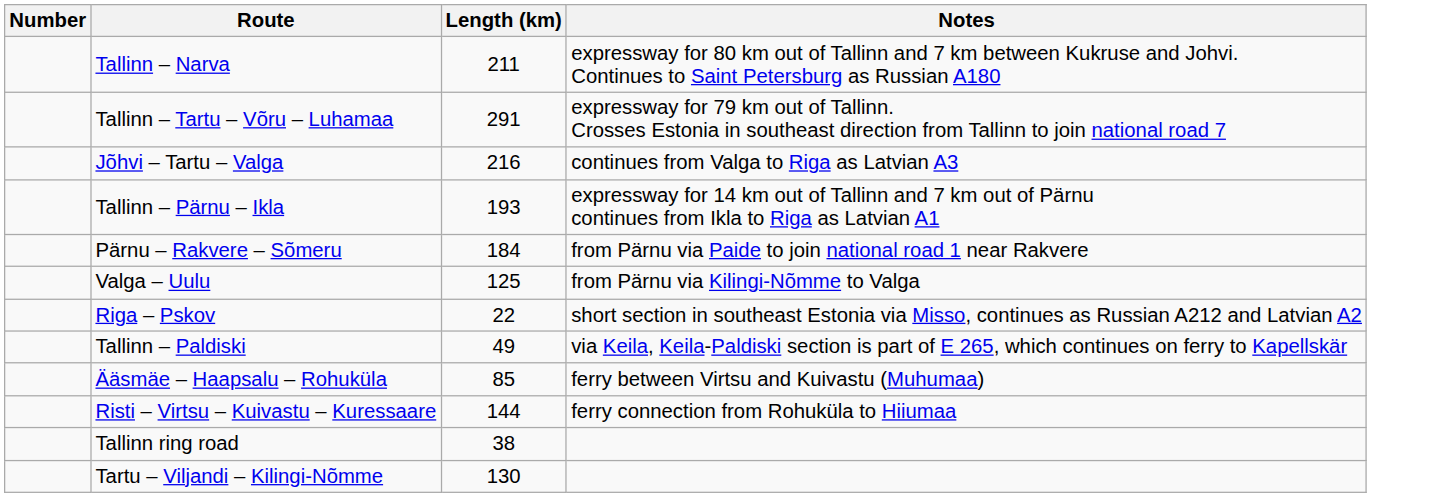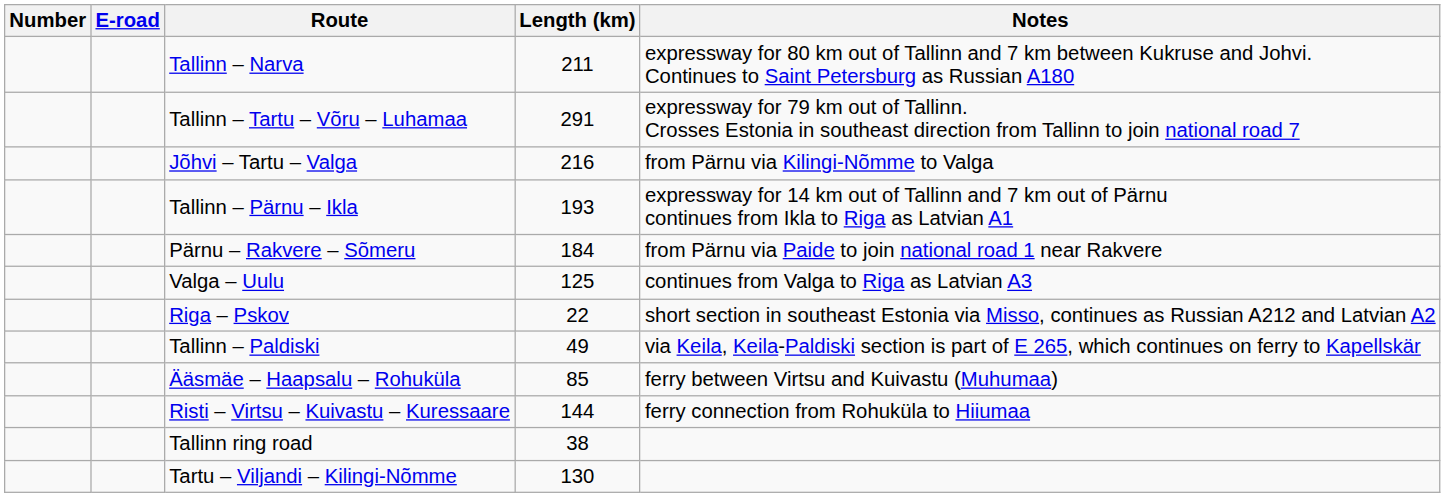 <table class="wikitable sortable">
 <tr>
 <th>Number</th>
+<th><a href='#'>E-road</a></th>
 <th class="unsortable">Route</th>
 <th>Length (km)</th>
 <th class="unsortable">Notes</th>
 </tr>
 <tr>
+<td></td>
 <td></td>
 <td><a href='#'>Tallinn</a> – <a href='#'>Narva</a></td>
 <td style="text-align:center;">211</td>
 <td>expressway for 80 km out of Tallinn and 7 km between Kukruse and Johvi. <br>Continues to <a href='#'>Saint Petersburg</a> as Russian <a href='#'>A180</a></td>
 </tr>
 <tr>
 <td></td>
+<td></td>
 <td>Tallinn – <a href='#'>Tartu</a> – <a href='#'>Võru</a> – <a href='#'>Luhamaa</a></td>
 <td style="text-align:center;">291</td>
 <td>expressway for 79 km out of Tallinn.<br> Crosses Estonia in southeast direction from Tallinn to join <a href='#'>national road 7</a></td>
 </tr>
 <tr>
 <td></td>
+<td></td>
 <td><a href='#'>Jõhvi</a> – Tartu – <a href='#'>Valga</a></td>
 <td style="text-align:center;">216</td>
-<td>continues from Valga to <a href='#'>Riga</a> as Latvian <a href='#'>A3</a></td>
+<td>from Pärnu via <a href='#'>Kilingi-Nõmme</a> to Valga</td>
 </tr>
 <tr>
+<td></td>
 <td></td>
 <td>Tallinn – <a href='#'>Pärnu</a> – <a href='#'>Ikla</a></td>
 <td style="text-align:center;">193</td>
 <td>expressway for 14 km out of Tallinn and 7 km out of Pärnu <br>continues from Ikla to <a href='#'>Riga</a> as Latvian <a href='#'>A1</a></td>
 </tr>
 <tr>
 <td></td>
+<td></td>
 <td>Pärnu – <a href='#'>Rakvere</a> – <a href='#'>Sõmeru</a></td>
 <td style="text-align:center;">184</td>
 <td>from Pärnu via <a href='#'>Paide</a> to join <a href='#'>national road 1</a> near Rakvere</td>
 </tr>
 <tr>
 <td></td>
+<td></td>
 <td>Valga – <a href='#'>Uulu</a></td>
 <td style="text-align:center;">125</td>
-<td>from Pärnu via <a href='#'>Kilingi-Nõmme</a> to Valga</td>
+<td>continues from Valga to <a href='#'>Riga</a> as Latvian <a href='#'>A3</a></td>
 </tr>
 <tr>
+<td></td>
 <td></td>
 <td><a href='#'>Riga</a> – <a href='#'>Pskov</a></td>
 <td style="text-align:center;">22</td>
 <td>short section in southeast Estonia via <a href='#'>Misso</a>, continues as Russian A212 and Latvian <a href='#'>A2</a></td>
 </tr>
 <tr>
 <td></td>
+<td></td>
 <td>Tallinn – <a href='#'>Paldiski</a></td>
 <td style="text-align:center;">49</td>
 <td>via <a href='#'>Keila</a>, <a href='#'>Keila</a>-<a href='#'>Paldiski</a> section is part of <a href='#'>E 265</a>, which continues on ferry to <a href='#'>Kapellskär</a></td>
 </tr>
 <tr>
+<td></td>
 <td></td>
 <td><a href='#'>Ääsmäe</a> – <a href='#'>Haapsalu</a> – <a href='#'>Rohuküla</a></td>
 <td style="text-align:center;">85</td>
 <td>ferry between Virtsu and Kuivastu (<a href='#'>Muhumaa</a>)</td>
 </tr>
 <tr>
 <td></td>
+<td></td>
 <td><a href='#'>Risti</a> – <a href='#'>Virtsu</a> – <a href='#'>Kuivastu</a> – <a href='#'>Kuressaare</a></td>
 <td style="text-align:center;">144</td>
 <td>ferry connection from Rohuküla to <a href='#'>Hiiumaa</a></td>
 </tr>
 <tr>
+<td></td>
 <td></td>
 <td>Tallinn ring road</td>
 <td style="text-align:center;">38</td>
 <td></td>
 </tr>
 <tr>
 <td></td>
+<td></td>
 <td>Tartu – <a href='#'>Viljandi</a> – <a href='#'>Kilingi-Nõmme</a></td>
 <td style="text-align:center;">130</td>
 <td></td>
 </tr>
 </table>
